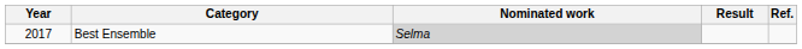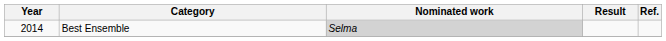 <table class=wikitable>
 <tr>
 <th scope="col" style="width:5em;">Year</th>
 <th scope="col" style="width:26em;">Category</th>
 <th scope="col" style="width:25em;">Nominated work</th>
 <th scope="col" style="width:5em;">Result</th>
 <th>Ref.</th>
 </tr>
 <tr>
-<td style="text-align:center;">2017</td>
+<td style="text-align:center;">2014</td>
 <td>Best Ensemble</td>
 <td style="background: lightgrey;"><em>Selma</em></td>
 <td></td>
 <td style="text-align: center;"></td>
 </tr>
 <tr>
 </tr>
 </table>
